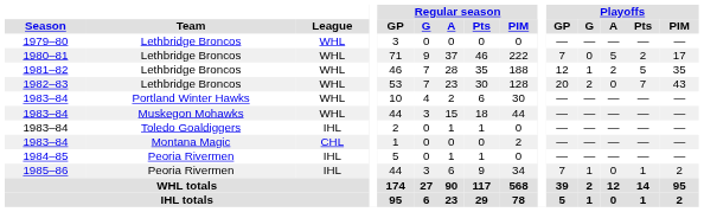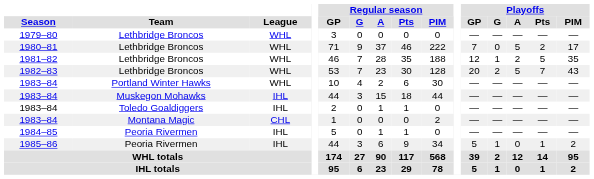 <table border="0" cellpadding="1" cellspacing="0" style="text-align:center; width:60em;">
 <tr style="background:#e0e0e0;">
 <th colspan="3" bgcolor="#ffffff"> </th>
 <th rowspan="99" bgcolor="#ffffff"> </th>
 <th colspan="5"><a href='#'>Regular season</a></th>
 <th rowspan="99" bgcolor="#ffffff"> </th>
 <th colspan="5"><a href='#'>Playoffs</a></th>
 </tr>
 <tr style="background:#e0e0e0;">
 <th><a href='#'>Season</a></th>
 <th>Team</th>
 <th>League</th>
 <th>GP</th>
 <th><a href='#'>G</a></th>
 <th><a href='#'>A</a></th>
 <th><a href='#'>Pts</a></th>
 <th><a href='#'>PIM</a></th>
 <th>GP</th>
 <th>G</th>
 <th>A</th>
 <th>Pts</th>
 <th>PIM</th>
 </tr>
 <tr>
 <td><a href='#'>1979–80</a></td>
 <td><a href='#'>Lethbridge Broncos</a></td>
 <td><a href='#'>WHL</a></td>
 <td>3</td>
 <td>0</td>
 <td>0</td>
 <td>0</td>
 <td>0</td>
 <td>—</td>
 <td>—</td>
 <td>—</td>
 <td>—</td>
 <td>—</td>
 </tr>
 <tr style="background:#f0f0f0;">
 <td><a href='#'>1980–81</a></td>
 <td>Lethbridge Broncos</td>
 <td>WHL</td>
 <td>71</td>
 <td>9</td>
 <td>37</td>
 <td>46</td>
 <td>222</td>
 <td>7</td>
 <td>0</td>
 <td>5</td>
 <td>2</td>
 <td>17</td>
 </tr>
 <tr>
 <td><a href='#'>1981–82</a></td>
 <td>Lethbridge Broncos</td>
 <td>WHL</td>
 <td>46</td>
 <td>7</td>
 <td>28</td>
 <td>35</td>
 <td>188</td>
 <td>12</td>
 <td>1</td>
 <td>2</td>
 <td>5</td>
 <td>35</td>
 </tr>
 <tr style="background:#f0f0f0;">
 <td><a href='#'>1982–83</a></td>
 <td>Lethbridge Broncos</td>
 <td>WHL</td>
 <td>53</td>
 <td>7</td>
 <td>23</td>
 <td>30</td>
 <td>128</td>
 <td>20</td>
 <td>2</td>
-<td>0</td>
+<td>5</td>
 <td>7</td>
 <td>43</td>
 </tr>
 <tr>
 <td><a href='#'>1983–84</a></td>
 <td><a href='#'>Portland Winter Hawks</a></td>
 <td>WHL</td>
 <td>10</td>
 <td>4</td>
 <td>2</td>
 <td>6</td>
 <td>30</td>
 <td>—</td>
 <td>—</td>
 <td>—</td>
 <td>—</td>
 <td>—</td>
 </tr>
 <tr style="background:#f0f0f0;">
 <td><a href='#'>1983–84</a></td>
 <td><a href='#'>Muskegon Mohawks</a></td>
-<td>WHL</td>
+<td><a href='#'>IHL</a></td>
 <td>44</td>
 <td>3</td>
 <td>15</td>
 <td>18</td>
 <td>44</td>
 <td>—</td>
 <td>—</td>
 <td>—</td>
 <td>—</td>
 <td>—</td>
 </tr>
 <tr>
 <td>1983–84</td>
 <td><a href='#'>Toledo Goaldiggers</a></td>
 <td>IHL</td>
 <td>2</td>
 <td>0</td>
 <td>1</td>
 <td>1</td>
 <td>0</td>
 <td>—</td>
 <td>—</td>
 <td>—</td>
 <td>—</td>
 <td>—</td>
 </tr>
 <tr style="background:#f0f0f0;">
 <td><a href='#'>1983–84</a></td>
 <td><a href='#'>Montana Magic</a></td>
 <td><a href='#'>CHL</a></td>
 <td>1</td>
 <td>0</td>
 <td>0</td>
 <td>0</td>
 <td>2</td>
 <td>—</td>
 <td>—</td>
 <td>—</td>
 <td>—</td>
 <td>—</td>
 </tr>
 <tr>
 <td><a href='#'>1984–85</a></td>
 <td><a href='#'>Peoria Rivermen</a></td>
 <td>IHL</td>
 <td>5</td>
 <td>0</td>
 <td>1</td>
 <td>1</td>
 <td>0</td>
 <td>—</td>
 <td>—</td>
 <td>—</td>
 <td>—</td>
 <td>—</td>
 </tr>
 <tr style="background:#f0f0f0;">
 <td><a href='#'>1985–86</a></td>
 <td>Peoria Rivermen</td>
 <td>IHL</td>
 <td>44</td>
 <td>3</td>
 <td>6</td>
 <td>9</td>
 <td>34</td>
-<td>7</td>
+<td>5</td>
 <td>1</td>
 <td>0</td>
 <td>1</td>
 <td>2</td>
 </tr>
 <tr style="background:#e0e0e0;">
 <th colspan="3">WHL totals</th>
 <th>174</th>
 <th>27</th>
 <th>90</th>
 <th>117</th>
 <th>568</th>
 <th>39</th>
 <th>2</th>
 <th>12</th>
 <th>14</th>
 <th>95</th>
 </tr>
 <tr style="background:#e0e0e0;">
 <th colspan="3">IHL totals</th>
 <th>95</th>
 <th>6</th>
 <th>23</th>
 <th>29</th>
 <th>78</th>
 <th>5</th>
 <th>1</th>
 <th>0</th>
 <th>1</th>
 <th>2</th>
 </tr>
 </table>
